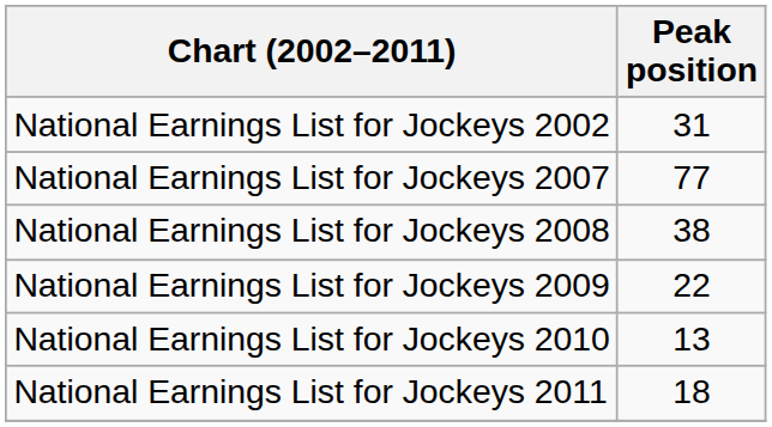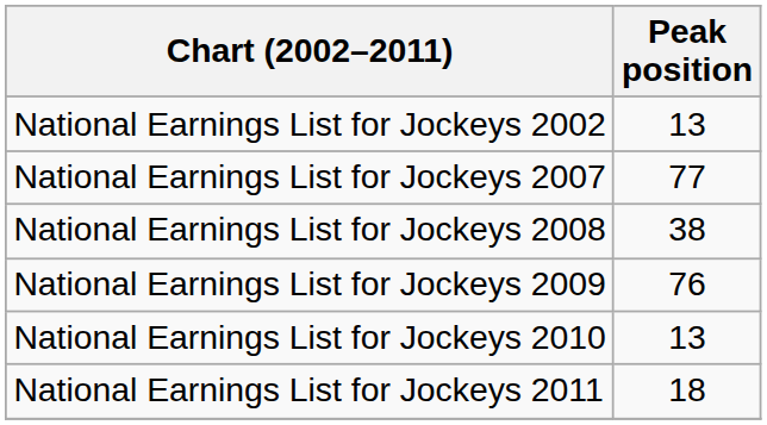 <table class="wikitable sortable">
 <tr>
 <th>Chart (2002–2011)</th>
 <th>Peak<br>position</th>
 </tr>
 <tr>
 <td>National Earnings List for Jockeys 2002</td>
-<td style="text-align:center;">31</td>
+<td style="text-align:center;">13</td>
 </tr>
 <tr>
 <td>National Earnings List for Jockeys 2007</td>
 <td style="text-align:center;">77</td>
 </tr>
 <tr>
 <td>National Earnings List for Jockeys 2008</td>
 <td style="text-align:center;">38</td>
 </tr>
 <tr>
 <td>National Earnings List for Jockeys 2009</td>
-<td style="text-align:center;">22</td>
+<td style="text-align:center;">76</td>
 </tr>
 <tr>
 <td>National Earnings List for Jockeys 2010</td>
 <td style="text-align:center;">13</td>
 </tr>
 <tr>
 <td>National Earnings List for Jockeys 2011</td>
 <td style="text-align:center;">18</td>
 </tr>
 <tr>
 </tr>
 </table>
